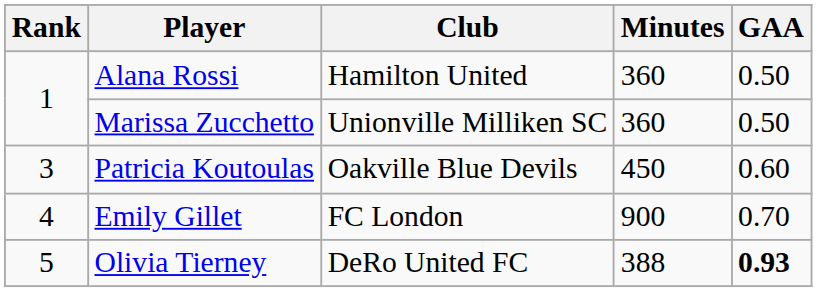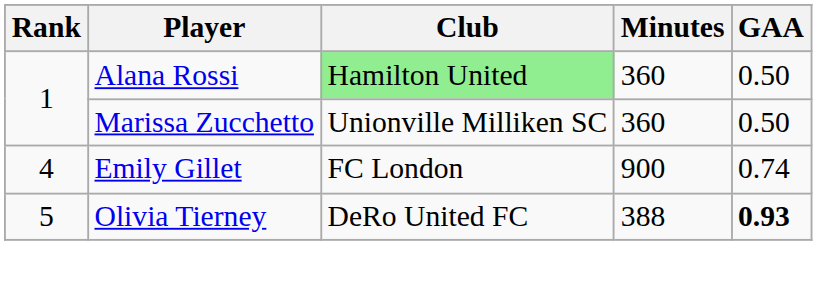 <table class="wikitable">
 <tr>
 <th>Rank</th>
 <th>Player</th>
 <th>Club</th>
 <th>Minutes</th>
 <th>GAA</th>
 </tr>
 <tr>
 <td align=center rowspan=2>1</td>
 <td><a href='#'>Alana Rossi</a></td>
-<td>Hamilton United</td>
+<td style="background: lightgreen;">Hamilton United</td>
 <td>360</td>
 <td>0.50</td>
 </tr>
 <tr>
 <td><a href='#'>Marissa Zucchetto</a></td>
 <td>Unionville Milliken SC</td>
 <td>360</td>
 <td>0.50</td>
 </tr>
 <tr>
-<td align=center>3</td>
-<td><a href='#'>Patricia Koutoulas</a></td>
-<td>Oakville Blue Devils</td>
-<td>450</td>
-<td>0.60</td>
-</tr>
-<tr>
 <td align=center>4</td>
 <td><a href='#'>Emily Gillet</a></td>
 <td>FC London</td>
 <td>900</td>
-<td>0.70</td>
+<td>0.74</td>
 </tr>
 <tr>
 <td align=center>5</td>
 <td><a href='#'>Olivia Tierney</a></td>
 <td>DeRo United FC</td>
 <td>388</td>
 <td><strong>0.93</strong></td>
 </tr>
 </table>
